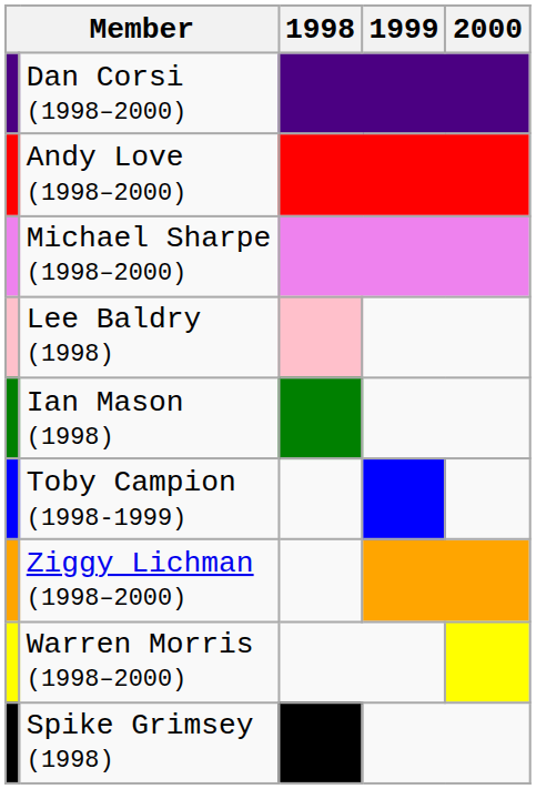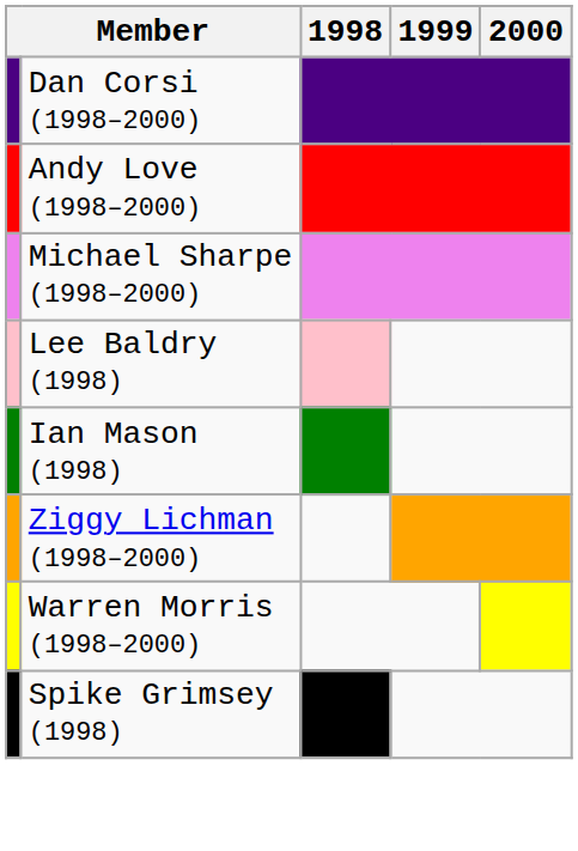 <table class="wikitable">
 <tr>
 <th colspan="2">Member</th>
 <th>1998</th>
 <th>1999</th>
 <th>2000</th>
 </tr>
 <tr>
 <td style="background:indigo;"></td>
 <td>Dan Corsi<br><small>(1998–2000)</small></td>
 <td colspan="3"  style="text-align:center; background:indigo;"></td>
 </tr>
 <tr>
 <td style="background:red;"></td>
 <td>Andy Love<br><small>(1998–2000)</small></td>
 <td colspan="3"  style="text-align:center; background:red;"></td>
 </tr>
 <tr>
 <td style="background:violet;"></td>
 <td>Michael Sharpe<br><small>(1998–2000)</small></td>
 <td colspan="3"  style="text-align:center; background:violet;"></td>
 </tr>
 <tr>
 <td style="background:pink;"></td>
 <td>Lee Baldry<br><small>(1998)</small></td>
 <td colspan="1"  style="text-align:center; background:pink;"></td>
 <td colspan="2"></td>
 </tr>
 <tr>
 <td style="background:green;"></td>
 <td>Ian Mason<br><small>(1998)</small></td>
 <td colspan="1" style="text-align:center; background:green;"></td>
 <td colspan="2"></td>
 </tr>
 <tr>
-<td style="background:blue;"></td>
-<td>Toby Campion<br><small>(1998-1999)</small></td>
-<td colspan="1"></td>
-<td colspan="1"  style="text-align:center; background:blue;"></td>
-<td colspan="1"></td>
-</tr>
-<tr>
 <td style="background:orange;"></td>
 <td><a href='#'>Ziggy Lichman</a><br><small>(1998–2000)</small></td>
 <td colspan="1"></td>
 <td colspan="2" style="text-align:center; background:orange;"></td>
 </tr>
 <tr>
 <td style="background:yellow;"></td>
 <td>Warren Morris<br><small>(1998–2000)</small></td>
 <td colspan="2"></td>
 <td colspan="1"  style="text-align:center; background:yellow;"></td>
 </tr>
 <tr>
 <td style="background:black;"></td>
 <td>Spike Grimsey<br><small>(1998)</small></td>
 <td colspan="1"  style="text-align:center; background:black;"></td>
 <td colspan="2"></td>
 </tr>
 </table>
